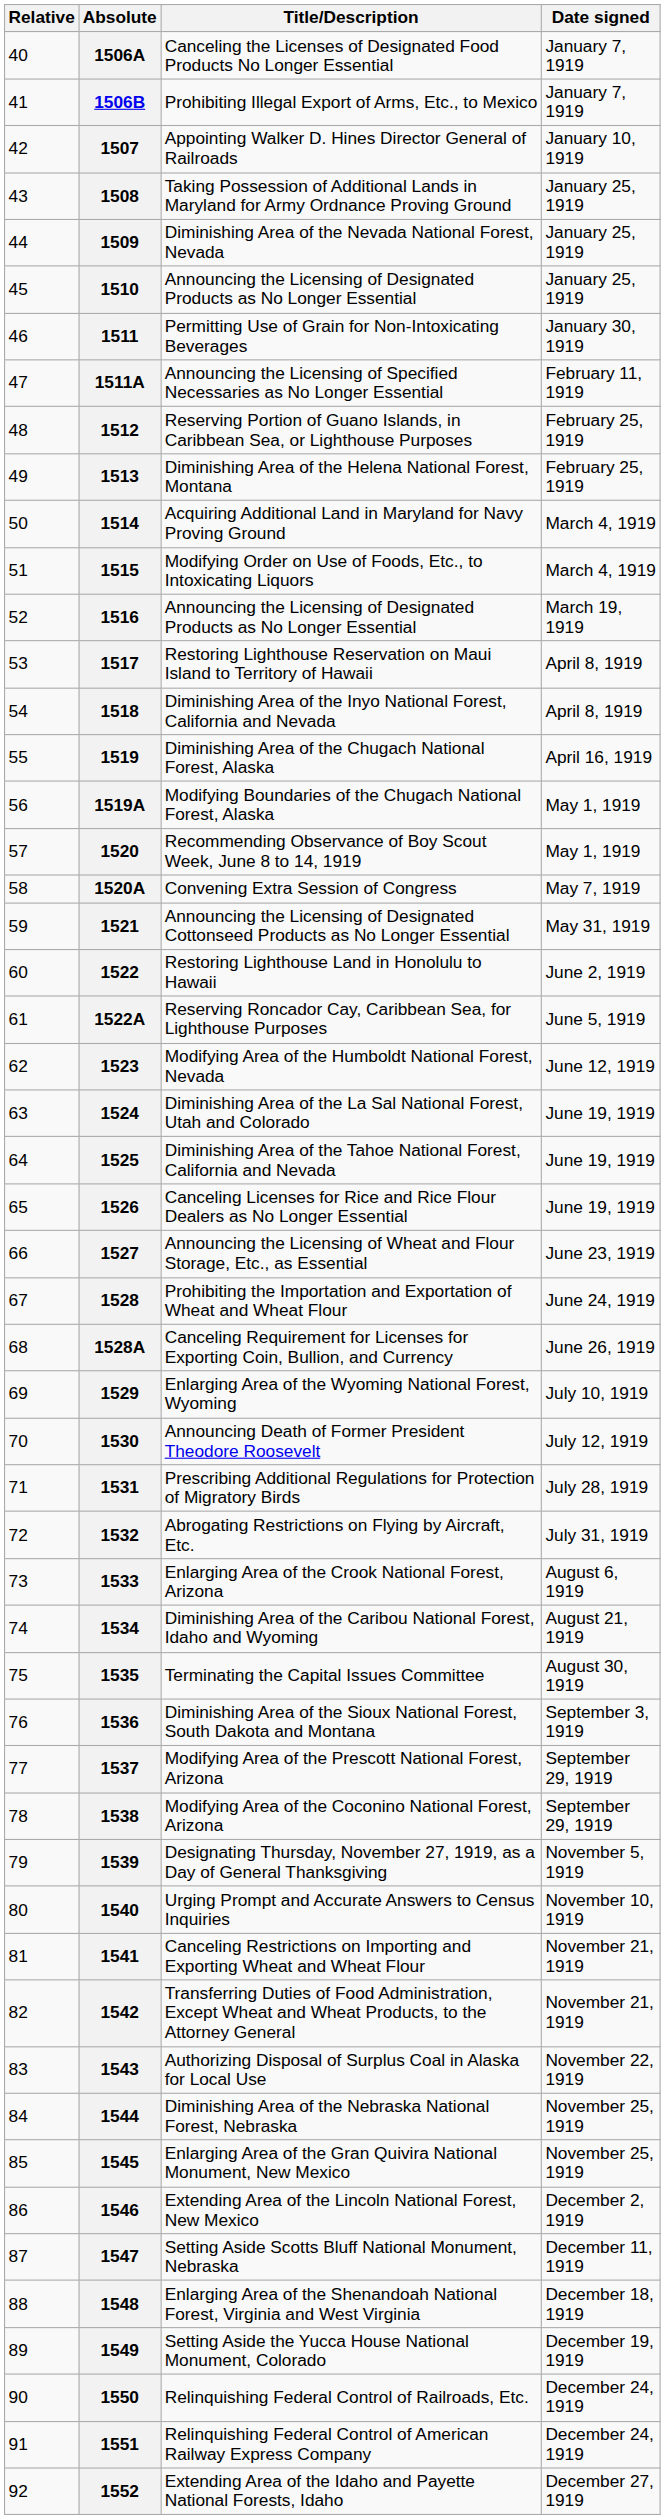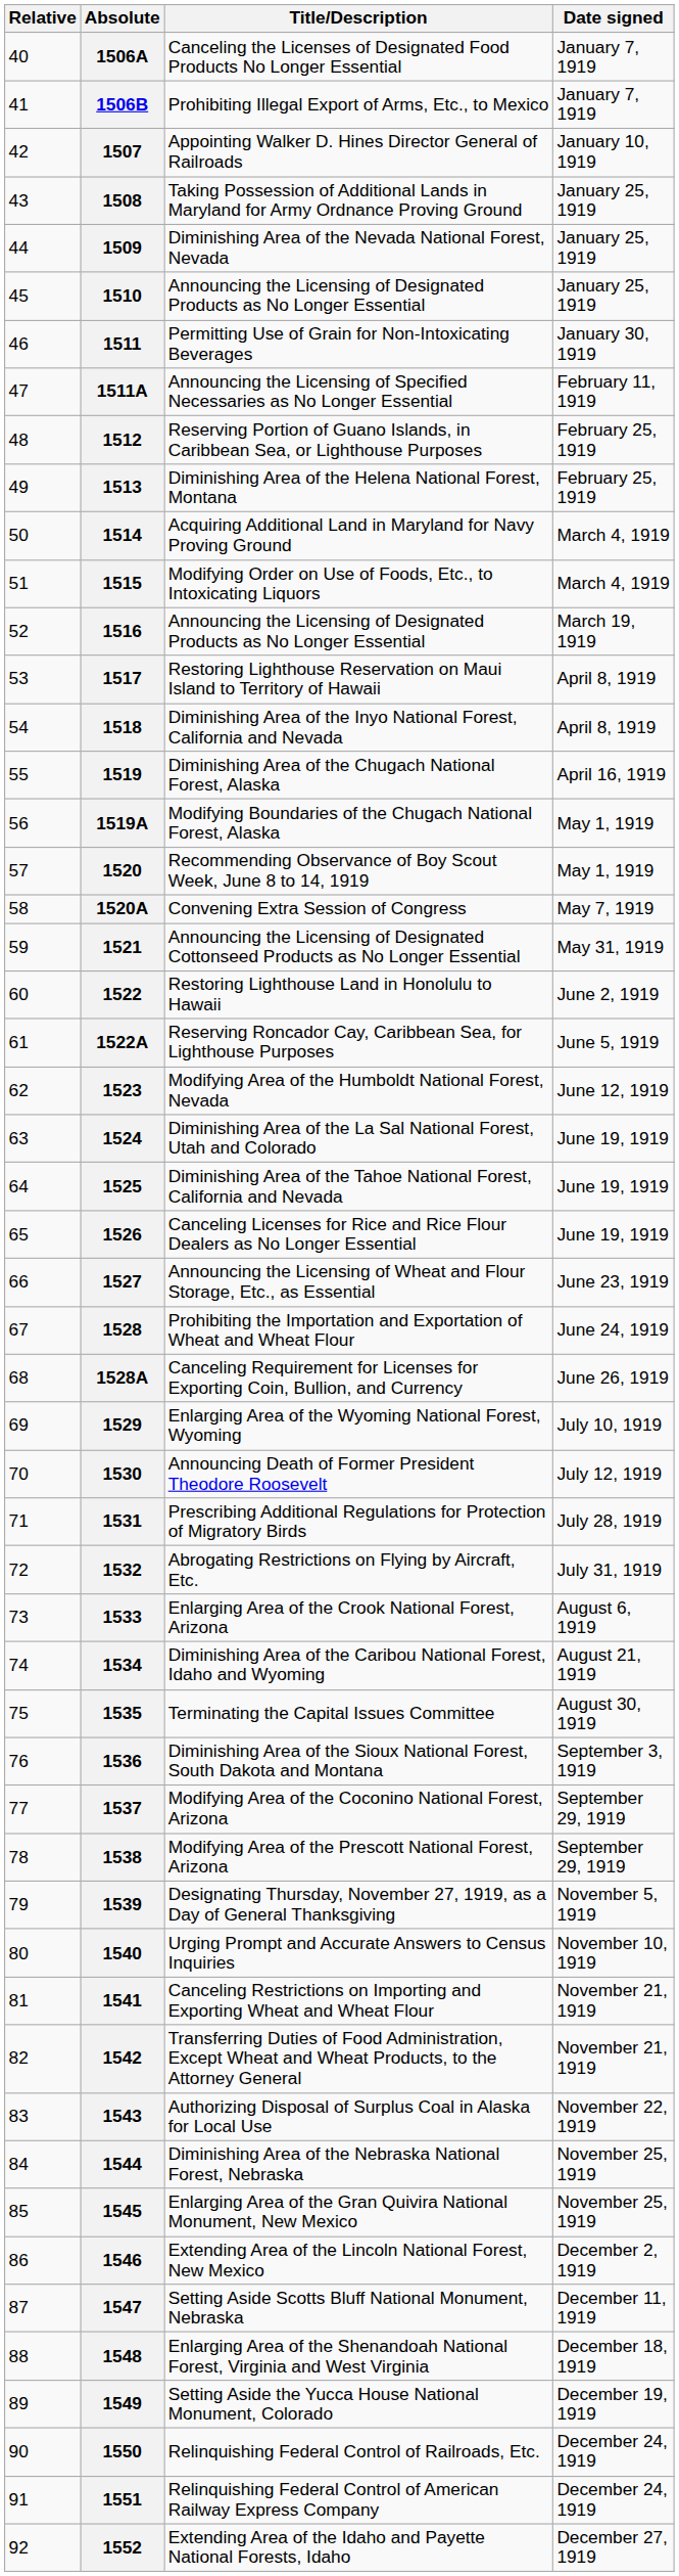 <table class="wikitable">
 <tr>
 <th>Relative </th>
 <th>Absolute </th>
 <th>Title/Description</th>
 <th>Date signed</th>
 </tr>
 <tr>
 <td>40</td>
 <th>1506A</th>
 <td>Canceling the Licenses of Designated Food Products No Longer Essential</td>
 <td>January 7, 1919</td>
 </tr>
 <tr>
 <td>41</td>
 <th><a href='#'>1506B</a></th>
 <td>Prohibiting Illegal Export of Arms, Etc., to Mexico</td>
 <td>January 7, 1919</td>
 </tr>
 <tr>
 <td>42</td>
 <th>1507</th>
 <td>Appointing Walker D. Hines Director General of Railroads</td>
 <td>January 10, 1919</td>
 </tr>
 <tr>
 <td>43</td>
 <th>1508</th>
 <td>Taking Possession of Additional Lands in Maryland for Army Ordnance Proving Ground</td>
 <td>January 25, 1919</td>
 </tr>
 <tr>
 <td>44</td>
 <th>1509</th>
 <td>Diminishing Area of the Nevada National Forest, Nevada</td>
 <td>January 25, 1919</td>
 </tr>
 <tr>
 <td>45</td>
 <th>1510</th>
 <td>Announcing the Licensing of Designated Products as No Longer Essential</td>
 <td>January 25, 1919</td>
 </tr>
 <tr>
 <td>46</td>
 <th>1511</th>
 <td>Permitting Use of Grain for Non-Intoxicating Beverages</td>
 <td>January 30, 1919</td>
 </tr>
 <tr>
 <td>47</td>
 <th>1511A</th>
 <td>Announcing the Licensing of Specified Necessaries as No Longer Essential</td>
 <td>February 11, 1919</td>
 </tr>
 <tr>
 <td>48</td>
 <th>1512</th>
 <td>Reserving Portion of Guano Islands, in Caribbean Sea, or Lighthouse Purposes</td>
 <td>February 25, 1919</td>
 </tr>
 <tr>
 <td>49</td>
 <th>1513</th>
 <td>Diminishing Area of the Helena National Forest, Montana</td>
 <td>February 25, 1919</td>
 </tr>
 <tr>
 <td>50</td>
 <th>1514</th>
 <td>Acquiring Additional Land in Maryland for Navy Proving Ground</td>
 <td>March 4, 1919</td>
 </tr>
 <tr>
 <td>51</td>
 <th>1515</th>
 <td>Modifying Order on Use of Foods, Etc., to Intoxicating Liquors</td>
 <td>March 4, 1919</td>
 </tr>
 <tr>
 <td>52</td>
 <th>1516</th>
 <td>Announcing the Licensing of Designated Products as No Longer Essential</td>
 <td>March 19, 1919</td>
 </tr>
 <tr>
 <td>53</td>
 <th>1517</th>
 <td>Restoring Lighthouse Reservation on Maui Island to Territory of Hawaii</td>
 <td>April 8, 1919</td>
 </tr>
 <tr>
 <td>54</td>
 <th>1518</th>
 <td>Diminishing Area of the Inyo National Forest, California and Nevada</td>
 <td>April 8, 1919</td>
 </tr>
 <tr>
 <td>55</td>
 <th>1519</th>
 <td>Diminishing Area of the Chugach National Forest, Alaska</td>
 <td>April 16, 1919</td>
 </tr>
 <tr>
 <td>56</td>
 <th>1519A</th>
 <td>Modifying Boundaries of the Chugach National Forest, Alaska</td>
 <td>May 1, 1919</td>
 </tr>
 <tr>
 <td>57</td>
 <th>1520</th>
 <td>Recommending Observance of Boy Scout Week, June 8 to 14, 1919</td>
 <td>May 1, 1919</td>
 </tr>
 <tr>
 <td>58</td>
 <th>1520A</th>
 <td>Convening Extra Session of Congress</td>
 <td>May 7, 1919</td>
 </tr>
 <tr>
 <td>59</td>
 <th>1521</th>
 <td>Announcing the Licensing of Designated Cottonseed Products as No Longer Essential</td>
 <td>May 31, 1919</td>
 </tr>
 <tr>
 <td>60</td>
 <th>1522</th>
 <td>Restoring Lighthouse Land in Honolulu to Hawaii</td>
 <td>June 2, 1919</td>
 </tr>
 <tr>
 <td>61</td>
 <th>1522A</th>
 <td>Reserving Roncador Cay, Caribbean Sea, for Lighthouse Purposes</td>
 <td>June 5, 1919</td>
 </tr>
 <tr>
 <td>62</td>
 <th>1523</th>
 <td>Modifying Area of the Humboldt National Forest, Nevada</td>
 <td>June 12, 1919</td>
 </tr>
 <tr>
 <td>63</td>
 <th>1524</th>
 <td>Diminishing Area of the La Sal National Forest, Utah and Colorado</td>
 <td>June 19, 1919</td>
 </tr>
 <tr>
 <td>64</td>
 <th>1525</th>
 <td>Diminishing Area of the Tahoe National Forest, California and Nevada</td>
 <td>June 19, 1919</td>
 </tr>
 <tr>
 <td>65</td>
 <th>1526</th>
 <td>Canceling Licenses for Rice and Rice Flour Dealers as No Longer Essential</td>
 <td>June 19, 1919</td>
 </tr>
 <tr>
 <td>66</td>
 <th>1527</th>
 <td>Announcing the Licensing of Wheat and Flour Storage, Etc., as Essential</td>
 <td>June 23, 1919</td>
 </tr>
 <tr>
 <td>67</td>
 <th>1528</th>
 <td>Prohibiting the Importation and Exportation of Wheat and Wheat Flour</td>
 <td>June 24, 1919</td>
 </tr>
 <tr>
 <td>68</td>
 <th>1528A</th>
 <td>Canceling Requirement for Licenses for Exporting Coin, Bullion, and Currency</td>
 <td>June 26, 1919</td>
 </tr>
 <tr>
 <td>69</td>
 <th>1529</th>
 <td>Enlarging Area of the Wyoming National Forest, Wyoming</td>
 <td>July 10, 1919</td>
 </tr>
 <tr>
 <td>70</td>
 <th>1530</th>
 <td>Announcing Death of Former President <a href='#'>Theodore Roosevelt</a></td>
 <td>July 12, 1919</td>
 </tr>
 <tr>
 <td>71</td>
 <th>1531</th>
 <td>Prescribing Additional Regulations for Protection of Migratory Birds</td>
 <td>July 28, 1919</td>
 </tr>
 <tr>
 <td>72</td>
 <th>1532</th>
 <td>Abrogating Restrictions on Flying by Aircraft, Etc.</td>
 <td>July 31, 1919</td>
 </tr>
 <tr>
 <td>73</td>
 <th>1533</th>
 <td>Enlarging Area of the Crook National Forest, Arizona</td>
 <td>August 6, 1919</td>
 </tr>
 <tr>
 <td>74</td>
 <th>1534</th>
 <td>Diminishing Area of the Caribou National Forest, Idaho and Wyoming</td>
 <td>August 21, 1919</td>
 </tr>
 <tr>
 <td>75</td>
 <th>1535</th>
 <td>Terminating the Capital Issues Committee</td>
 <td>August 30, 1919</td>
 </tr>
 <tr>
 <td>76</td>
 <th>1536</th>
 <td>Diminishing Area of the Sioux National Forest, South Dakota and Montana</td>
 <td>September 3, 1919</td>
 </tr>
 <tr>
 <td>77</td>
 <th>1537</th>
-<td>Modifying Area of the Prescott National Forest, Arizona</td>
+<td>Modifying Area of the Coconino National Forest, Arizona</td>
 <td>September 29, 1919</td>
 </tr>
 <tr>
 <td>78</td>
 <th>1538</th>
-<td>Modifying Area of the Coconino National Forest, Arizona</td>
+<td>Modifying Area of the Prescott National Forest, Arizona</td>
 <td>September 29, 1919</td>
 </tr>
 <tr>
 <td>79</td>
 <th>1539</th>
 <td>Designating Thursday, November 27, 1919, as a Day of General Thanksgiving</td>
 <td>November 5, 1919</td>
 </tr>
 <tr>
 <td>80</td>
 <th>1540</th>
 <td>Urging Prompt and Accurate Answers to Census Inquiries</td>
 <td>November 10, 1919</td>
 </tr>
 <tr>
 <td>81</td>
 <th>1541</th>
 <td>Canceling Restrictions on Importing and Exporting Wheat and Wheat Flour</td>
 <td>November 21, 1919</td>
 </tr>
 <tr>
 <td>82</td>
 <th>1542</th>
 <td>Transferring Duties of Food Administration, Except Wheat and Wheat Products, to the Attorney General</td>
 <td>November 21, 1919</td>
 </tr>
 <tr>
 <td>83</td>
 <th>1543</th>
 <td>Authorizing Disposal of Surplus Coal in Alaska for Local Use</td>
 <td>November 22, 1919</td>
 </tr>
 <tr>
 <td>84</td>
 <th>1544</th>
 <td>Diminishing Area of the Nebraska National Forest, Nebraska</td>
 <td>November 25, 1919</td>
 </tr>
 <tr>
 <td>85</td>
 <th>1545</th>
 <td>Enlarging Area of the Gran Quivira National Monument, New Mexico</td>
 <td>November 25, 1919</td>
 </tr>
 <tr>
 <td>86</td>
 <th>1546</th>
 <td>Extending Area of the Lincoln National Forest, New Mexico</td>
 <td>December 2, 1919</td>
 </tr>
 <tr>
 <td>87</td>
 <th>1547</th>
 <td>Setting Aside Scotts Bluff National Monument, Nebraska</td>
 <td>December 11, 1919</td>
 </tr>
 <tr>
 <td>88</td>
 <th>1548</th>
 <td>Enlarging Area of the Shenandoah National Forest, Virginia and West Virginia</td>
 <td>December 18, 1919</td>
 </tr>
 <tr>
 <td>89</td>
 <th>1549</th>
 <td>Setting Aside the Yucca House National Monument, Colorado</td>
 <td>December 19, 1919</td>
 </tr>
 <tr>
 <td>90</td>
 <th>1550</th>
 <td>Relinquishing Federal Control of Railroads, Etc.</td>
 <td>December 24, 1919</td>
 </tr>
 <tr>
 <td>91</td>
 <th>1551</th>
 <td>Relinquishing Federal Control of American Railway Express Company</td>
 <td>December 24, 1919</td>
 </tr>
 <tr>
 <td>92</td>
 <th>1552</th>
 <td>Extending Area of the Idaho and Payette National Forests, Idaho</td>
 <td>December 27, 1919</td>
 </tr>
 </table>
